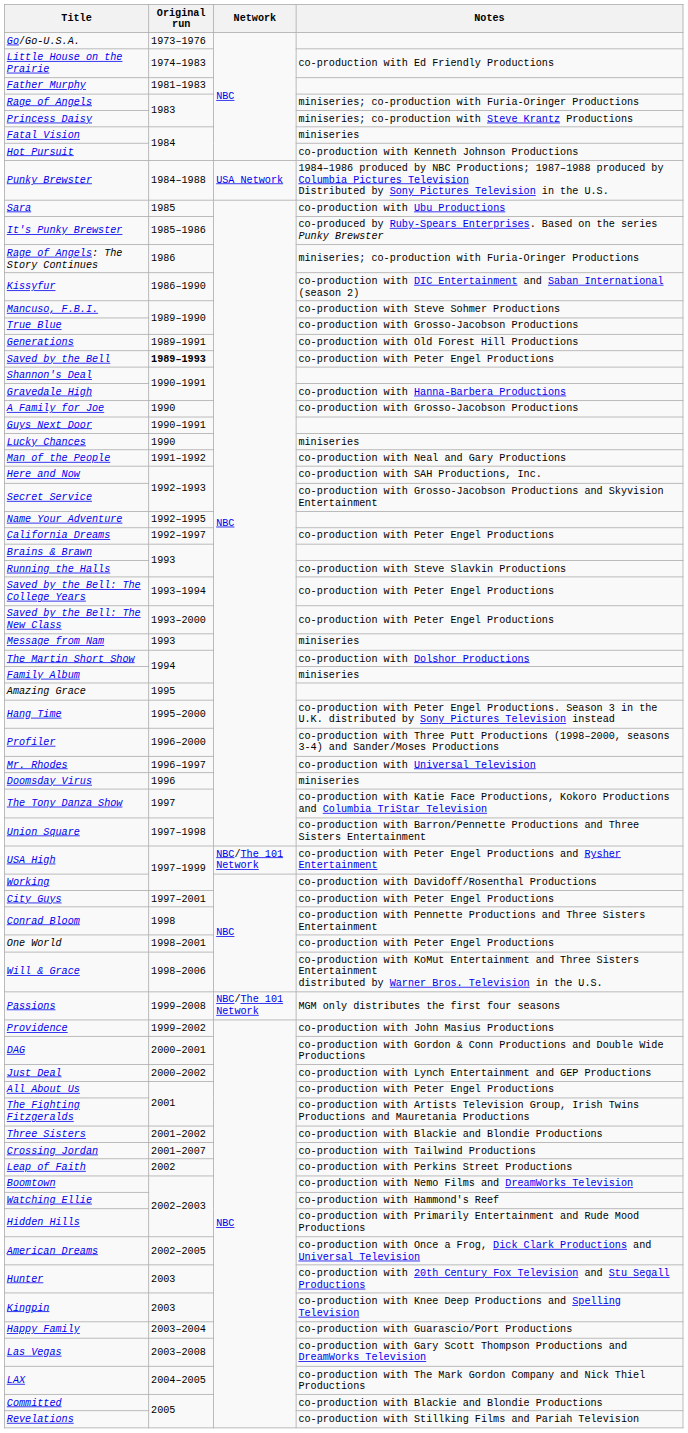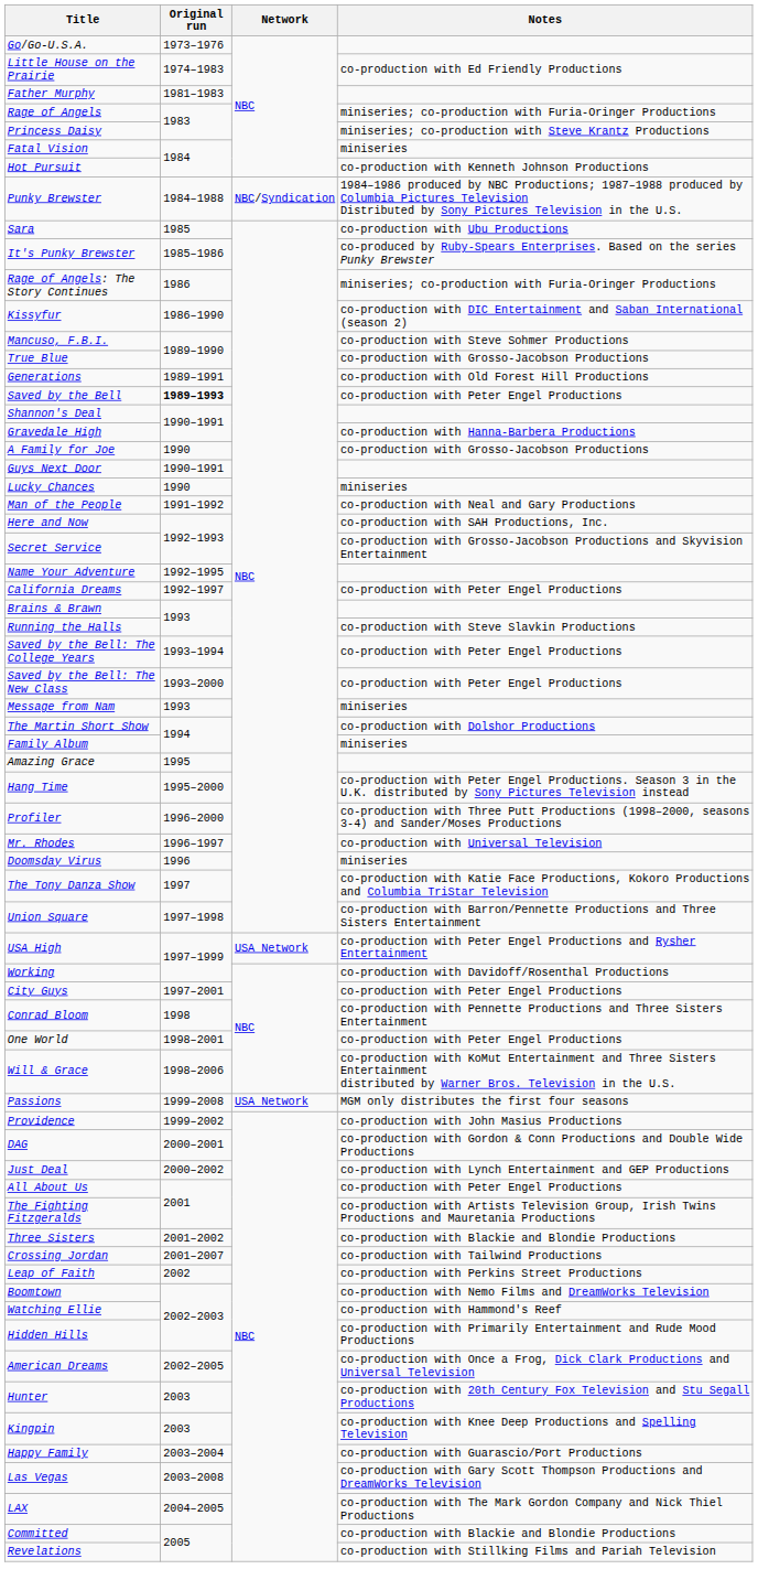 <table class="wikitable sortable">
 <tr>
 <th>Title</th>
 <th>Original run</th>
 <th>Network</th>
 <th>Notes</th>
 </tr>
 <tr>
 <td><em><a href='#'>Go</a></em>/<em>Go-U.S.A.</em></td>
 <td>1973–1976</td>
 <td rowspan="7"><a href='#'>NBC</a></td>
 <td></td>
 </tr>
 <tr>
 <td><em><a href='#'>Little House on the Prairie</a></em></td>
 <td>1974–1983</td>
 <td>co-production with Ed Friendly Productions</td>
 </tr>
 <tr>
 <td><em><a href='#'>Father Murphy</a></em></td>
 <td>1981–1983</td>
 <td></td>
 </tr>
 <tr>
 <td><em><a href='#'>Rage of Angels</a></em></td>
 <td rowspan="2">1983</td>
 <td>miniseries; co-production with Furia-Oringer Productions</td>
 </tr>
 <tr>
 <td><em><a href='#'>Princess Daisy</a></em></td>
 <td>miniseries; co-production with <a href='#'>Steve Krantz</a> Productions</td>
 </tr>
 <tr>
 <td><em><a href='#'>Fatal Vision</a></em></td>
 <td rowspan="2">1984</td>
 <td>miniseries</td>
 </tr>
 <tr>
 <td><em><a href='#'>Hot Pursuit</a></em></td>
 <td>co-production with Kenneth Johnson Productions</td>
 </tr>
 <tr>
 <td><em><a href='#'>Punky Brewster</a></em></td>
 <td>1984–1988</td>
-<td><a href='#'>USA Network</a></td>
+<td><a href='#'>NBC</a>/<a href='#'>Syndication</a></td>
 <td>1984–1986 produced by NBC Productions; 1987–1988 produced by <a href='#'>Columbia Pictures Television</a> <br> Distributed by <a href='#'>Sony Pictures Television</a> in the U.S.</td>
 </tr>
 <tr>
 <td><em><a href='#'>Sara</a></em></td>
 <td>1985</td>
 <td rowspan="32"><a href='#'>NBC</a></td>
 <td>co-production with <a href='#'>Ubu Productions</a></td>
 </tr>
 <tr>
 <td><em><a href='#'>It's Punky Brewster</a></em></td>
 <td>1985–1986</td>
 <td>co-produced by <a href='#'>Ruby-Spears Enterprises</a>. Based on the series <em>Punky Brewster</em></td>
 </tr>
 <tr>
 <td><em><a href='#'>Rage of Angels</a>: The Story Continues</em></td>
 <td>1986</td>
 <td>miniseries; co-production with Furia-Oringer Productions</td>
 </tr>
 <tr>
 <td><em><a href='#'>Kissyfur</a></em></td>
 <td>1986–1990</td>
 <td>co-production with <a href='#'>DIC Entertainment</a> and <a href='#'>Saban International</a> (season 2)</td>
 </tr>
 <tr>
 <td><em><a href='#'>Mancuso, F.B.I.</a></em></td>
 <td rowspan="2">1989–1990</td>
 <td>co-production with Steve Sohmer Productions</td>
 </tr>
 <tr>
 <td><em><a href='#'>True Blue</a></em></td>
 <td>co-production with Grosso-Jacobson Productions</td>
 </tr>
 <tr>
 <td><em><a href='#'>Generations</a></em></td>
 <td>1989–1991</td>
 <td>co-production with Old Forest Hill Productions</td>
 </tr>
 <tr>
 <td><em><a href='#'>Saved by the Bell</a></em></td>
 <td><strong>1989–1993</strong></td>
 <td>co-production with Peter Engel Productions</td>
 </tr>
 <tr>
 <td><em><a href='#'>Shannon's Deal</a></em></td>
 <td rowspan="2">1990–1991</td>
 <td></td>
 </tr>
 <tr>
 <td><em><a href='#'>Gravedale High</a></em></td>
 <td>co-production with <a href='#'>Hanna-Barbera Productions</a></td>
 </tr>
 <tr>
 <td><em><a href='#'>A Family for Joe</a></em></td>
 <td>1990</td>
 <td>co-production with Grosso-Jacobson Productions</td>
 </tr>
 <tr>
 <td><em><a href='#'>Guys Next Door</a></em></td>
 <td>1990–1991</td>
 <td></td>
 </tr>
 <tr>
 <td><em><a href='#'>Lucky Chances</a></em></td>
 <td>1990</td>
 <td>miniseries</td>
 </tr>
 <tr>
 <td><em><a href='#'>Man of the People</a></em></td>
 <td>1991–1992</td>
 <td>co-production with Neal and Gary Productions</td>
 </tr>
 <tr>
 <td><em><a href='#'>Here and Now</a></em></td>
 <td rowspan="2">1992–1993</td>
 <td>co-production with SAH Productions, Inc.</td>
 </tr>
 <tr>
 <td><em><a href='#'>Secret Service</a></em></td>
 <td>co-production with Grosso-Jacobson Productions and Skyvision Entertainment</td>
 </tr>
 <tr>
 <td><em><a href='#'>Name Your Adventure</a></em></td>
 <td>1992–1995</td>
 <td></td>
 </tr>
 <tr>
 <td><em><a href='#'>California Dreams</a></em></td>
 <td>1992–1997</td>
 <td>co-production with Peter Engel Productions</td>
 </tr>
 <tr>
 <td><em><a href='#'>Brains & Brawn</a></em></td>
 <td rowspan="2">1993</td>
 <td></td>
 </tr>
 <tr>
 <td><em><a href='#'>Running the Halls</a></em></td>
 <td>co-production with Steve Slavkin Productions</td>
 </tr>
 <tr>
 <td><em><a href='#'>Saved by the Bell: The College Years</a></em></td>
 <td>1993–1994</td>
 <td>co-production with Peter Engel Productions</td>
 </tr>
 <tr>
 <td><em><a href='#'>Saved by the Bell: The New Class</a></em></td>
 <td>1993–2000</td>
 <td>co-production with Peter Engel Productions</td>
 </tr>
 <tr>
 <td><em><a href='#'>Message from Nam</a></em></td>
 <td>1993</td>
 <td>miniseries</td>
 </tr>
 <tr>
 <td><em><a href='#'>The Martin Short Show</a></em></td>
 <td rowspan="2">1994</td>
 <td>co-production with <a href='#'>Dolshor Productions</a></td>
 </tr>
 <tr>
 <td><em><a href='#'>Family Album</a></em></td>
 <td>miniseries</td>
 </tr>
 <tr>
 <td><em>Amazing Grace</em></td>
 <td>1995</td>
 <td></td>
 </tr>
 <tr>
 <td><em><a href='#'>Hang Time</a></em></td>
 <td>1995–2000</td>
 <td>co-production with Peter Engel Productions. Season 3 in the U.K. distributed by <a href='#'>Sony Pictures Television</a> instead</td>
 </tr>
 <tr>
 <td><em><a href='#'>Profiler</a></em></td>
 <td>1996–2000</td>
 <td>co-production with Three Putt Productions (1998–2000, seasons 3-4) and Sander/Moses Productions</td>
 </tr>
 <tr>
 <td><em><a href='#'>Mr. Rhodes</a></em></td>
 <td>1996–1997</td>
 <td>co-production with <a href='#'>Universal Television</a></td>
 </tr>
 <tr>
 <td><em><a href='#'>Doomsday Virus</a></em></td>
 <td>1996</td>
 <td>miniseries</td>
 </tr>
 <tr>
 <td><em><a href='#'>The Tony Danza Show</a></em></td>
 <td>1997</td>
 <td>co-production with Katie Face Productions, Kokoro Productions and <a href='#'>Columbia TriStar Television</a></td>
 </tr>
 <tr>
 <td><em><a href='#'>Union Square</a></em></td>
 <td>1997–1998</td>
 <td>co-production with Barron/Pennette Productions and Three Sisters Entertainment</td>
 </tr>
 <tr>
 <td><em><a href='#'>USA High</a></em></td>
 <td rowspan="2">1997–1999</td>
-<td><a href='#'>NBC</a>/<a href='#'>The 101 Network</a></td>
+<td><a href='#'>USA Network</a></td>
 <td>co-production with Peter Engel Productions and <a href='#'>Rysher Entertainment</a></td>
 </tr>
 <tr>
 <td><em><a href='#'>Working</a></em></td>
 <td rowspan="5"><a href='#'>NBC</a></td>
 <td>co-production with Davidoff/Rosenthal Productions</td>
 </tr>
 <tr>
 <td><em><a href='#'>City Guys</a></em></td>
 <td>1997–2001</td>
 <td>co-production with Peter Engel Productions</td>
 </tr>
 <tr>
 <td><em><a href='#'>Conrad Bloom</a></em></td>
 <td>1998</td>
 <td>co-production with Pennette Productions and Three Sisters Entertainment</td>
 </tr>
 <tr>
 <td><em>One World</em></td>
 <td>1998–2001</td>
 <td>co-production with Peter Engel Productions</td>
 </tr>
 <tr>
 <td><em><a href='#'>Will & Grace</a></em></td>
 <td>1998–2006</td>
 <td>co-production with KoMut Entertainment and Three Sisters Entertainment <br> distributed by <a href='#'>Warner Bros. Television</a> in the U.S.</td>
 </tr>
 <tr>
 <td><em><a href='#'>Passions</a></em></td>
 <td>1999–2008</td>
-<td><a href='#'>NBC</a>/<a href='#'>The 101 Network</a></td>
+<td><a href='#'>USA Network</a></td>
 <td>MGM only distributes the first four seasons</td>
 </tr>
 <tr>
 <td><em><a href='#'>Providence</a></em></td>
 <td>1999–2002</td>
 <td rowspan="21"><a href='#'>NBC</a></td>
 <td>co-production with John Masius Productions</td>
 </tr>
 <tr>
 <td><em><a href='#'>DAG</a></em></td>
 <td>2000–2001</td>
 <td>co-production with Gordon & Conn Productions and Double Wide Productions</td>
 </tr>
 <tr>
 <td><em><a href='#'>Just Deal</a></em></td>
 <td>2000–2002</td>
 <td>co-production with Lynch Entertainment and GEP Productions</td>
 </tr>
 <tr>
 <td><em><a href='#'>All About Us</a></em></td>
 <td rowspan="2">2001</td>
 <td>co-production with Peter Engel Productions</td>
 </tr>
 <tr>
 <td><em><a href='#'>The Fighting Fitzgeralds</a></em></td>
 <td>co-production with Artists Television Group, Irish Twins Productions and Mauretania Productions</td>
 </tr>
 <tr>
 <td><em><a href='#'>Three Sisters</a></em></td>
 <td>2001–2002</td>
 <td>co-production with Blackie and Blondie Productions</td>
 </tr>
 <tr>
 <td><em><a href='#'>Crossing Jordan</a></em></td>
 <td>2001–2007</td>
 <td>co-production with Tailwind Productions</td>
 </tr>
 <tr>
 <td><em><a href='#'>Leap of Faith</a></em></td>
 <td>2002</td>
 <td>co-production with Perkins Street Productions</td>
 </tr>
 <tr>
 <td><em><a href='#'>Boomtown</a></em></td>
 <td rowspan="3">2002–2003</td>
 <td>co-production with Nemo Films and <a href='#'>DreamWorks Television</a></td>
 </tr>
 <tr>
 <td><em><a href='#'>Watching Ellie</a></em></td>
 <td>co-production with Hammond's Reef</td>
 </tr>
 <tr>
 <td><em><a href='#'>Hidden Hills</a></em></td>
 <td>co-production with Primarily Entertainment and Rude Mood Productions</td>
 </tr>
 <tr>
 <td><em><a href='#'>American Dreams</a></em></td>
 <td>2002–2005</td>
 <td>co-production with Once a Frog, <a href='#'>Dick Clark Productions</a> and <a href='#'>Universal Television</a></td>
 </tr>
 <tr>
 <td><em><a href='#'>Hunter</a></em></td>
 <td>2003</td>
 <td>co-production with <a href='#'>20th Century Fox Television</a> and <a href='#'>Stu Segall Productions</a></td>
 </tr>
 <tr>
 <td><em><a href='#'>Kingpin</a></em></td>
 <td>2003</td>
 <td>co-production with Knee Deep Productions and <a href='#'>Spelling Television</a></td>
 </tr>
 <tr>
 <td><em><a href='#'>Happy Family</a></em></td>
 <td>2003–2004</td>
 <td>co-production with Guarascio/Port Productions</td>
 </tr>
 <tr>
 <td><em><a href='#'>Las Vegas</a></em></td>
 <td>2003–2008</td>
 <td>co-production with Gary Scott Thompson Productions and <a href='#'>DreamWorks Television</a></td>
 </tr>
 <tr>
 <td><em><a href='#'>LAX</a></em></td>
 <td>2004–2005</td>
 <td>co-production with The Mark Gordon Company and Nick Thiel Productions</td>
 </tr>
 <tr>
 <td><em><a href='#'>Committed</a></em></td>
 <td rowspan="2">2005</td>
 <td>co-production with Blackie and Blondie Productions</td>
 </tr>
 <tr>
 <td><em><a href='#'>Revelations</a></em></td>
 <td>co-production with Stillking Films and Pariah Television</td>
 </tr>
 </table>
